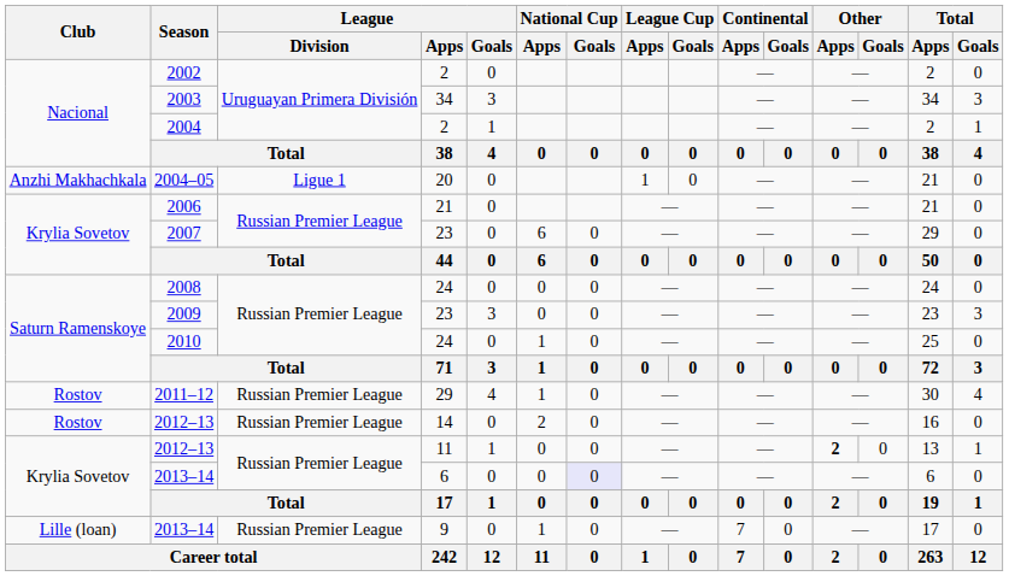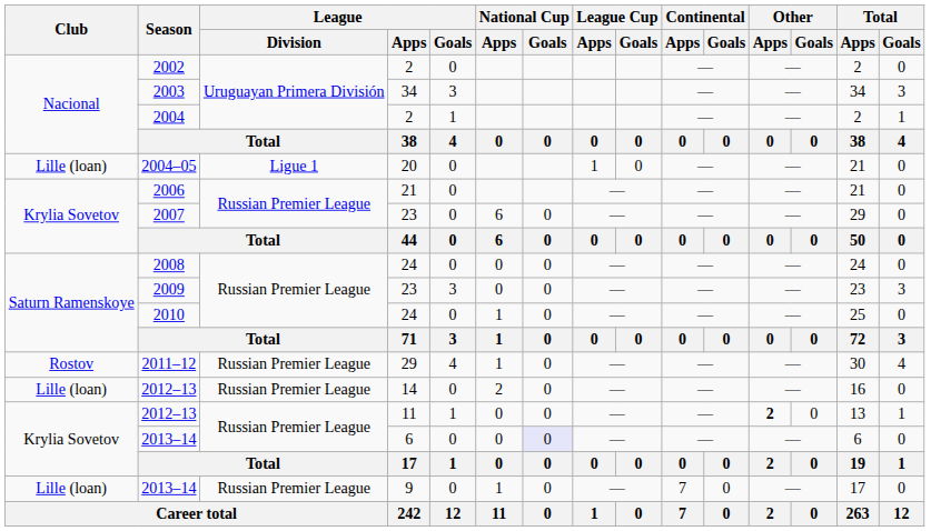 <table class="wikitable" style="text-align: center">
 <tr>
 <th rowspan="2">Club</th>
 <th rowspan="2">Season</th>
 <th colspan="3">League</th>
 <th colspan="2">National Cup</th>
 <th colspan="2">League Cup</th>
 <th colspan="2">Continental</th>
 <th colspan="2">Other</th>
 <th colspan="3">Total</th>
 </tr>
 <tr>
 <th>Division</th>
 <th>Apps</th>
 <th>Goals</th>
 <th>Apps</th>
 <th>Goals</th>
 <th>Apps</th>
 <th>Goals</th>
 <th>Apps</th>
 <th>Goals</th>
 <th>Apps</th>
 <th>Goals</th>
 <th>Apps</th>
 <th>Goals</th>
 </tr>
 <tr>
 <td rowspan="4"><a href='#'>Nacional</a></td>
 <td><a href='#'>2002</a></td>
 <td rowspan="3"><a href='#'>Uruguayan Primera División</a></td>
 <td>2</td>
 <td>0</td>
 <td></td>
 <td></td>
 <td></td>
 <td></td>
 <td colspan="2">—</td>
 <td colspan="2">—</td>
 <td>2</td>
 <td>0</td>
 </tr>
 <tr>
 <td><a href='#'>2003</a></td>
 <td>34</td>
 <td>3</td>
 <td></td>
 <td></td>
 <td></td>
 <td></td>
 <td colspan="2">—</td>
 <td colspan="2">—</td>
 <td>34</td>
 <td>3</td>
 </tr>
 <tr>
 <td><a href='#'>2004</a></td>
 <td>2</td>
 <td>1</td>
 <td></td>
 <td></td>
 <td></td>
 <td></td>
 <td colspan="2">—</td>
 <td colspan="2">—</td>
 <td>2</td>
 <td>1</td>
 </tr>
 <tr>
 <th colspan="2">Total</th>
 <th>38</th>
 <th>4</th>
 <th>0</th>
 <th>0</th>
 <th>0</th>
 <th>0</th>
 <th>0</th>
 <th>0</th>
 <th>0</th>
 <th>0</th>
 <th>38</th>
 <th>4</th>
 </tr>
 <tr>
-<td><a href='#'>Anzhi Makhachkala</a></td>
+<td><a href='#'>Lille</a> (loan)</td>
 <td><a href='#'>2004–05</a></td>
 <td><a href='#'>Ligue 1</a></td>
 <td>20</td>
 <td>0</td>
 <td></td>
 <td></td>
 <td>1</td>
 <td>0</td>
 <td colspan="2">—</td>
 <td colspan="2">—</td>
 <td>21</td>
 <td>0</td>
 </tr>
 <tr>
 <td rowspan="3"><a href='#'>Krylia Sovetov</a></td>
 <td><a href='#'>2006</a></td>
 <td rowspan="2"><a href='#'>Russian Premier League</a></td>
 <td>21</td>
 <td>0</td>
 <td></td>
 <td></td>
 <td colspan="2">—</td>
 <td colspan="2">—</td>
 <td colspan="2">—</td>
 <td>21</td>
 <td>0</td>
 </tr>
 <tr>
 <td><a href='#'>2007</a></td>
 <td>23</td>
 <td>0</td>
 <td>6</td>
 <td>0</td>
 <td colspan="2">—</td>
 <td colspan="2">—</td>
 <td colspan="2">—</td>
 <td>29</td>
 <td>0</td>
 </tr>
 <tr>
 <th colspan="2">Total</th>
 <th>44</th>
 <th>0</th>
 <th>6</th>
 <th>0</th>
 <th>0</th>
 <th>0</th>
 <th>0</th>
 <th>0</th>
 <th>0</th>
 <th>0</th>
 <th>50</th>
 <th>0</th>
 </tr>
 <tr>
 <td rowspan="4"><a href='#'>Saturn Ramenskoye</a></td>
 <td><a href='#'>2008</a></td>
 <td rowspan="3">Russian Premier League</td>
 <td>24</td>
 <td>0</td>
 <td>0</td>
 <td>0</td>
 <td colspan="2">—</td>
 <td colspan="2">—</td>
 <td colspan="2">—</td>
 <td>24</td>
 <td>0</td>
 </tr>
 <tr>
 <td><a href='#'>2009</a></td>
 <td>23</td>
 <td>3</td>
 <td>0</td>
 <td>0</td>
 <td colspan="2">—</td>
 <td colspan="2">—</td>
 <td colspan="2">—</td>
 <td>23</td>
 <td>3</td>
 </tr>
 <tr>
 <td><a href='#'>2010</a></td>
 <td>24</td>
 <td>0</td>
 <td>1</td>
 <td>0</td>
 <td colspan="2">—</td>
 <td colspan="2">—</td>
 <td colspan="2">—</td>
 <td>25</td>
 <td>0</td>
 </tr>
 <tr>
 <th colspan="2">Total</th>
 <th>71</th>
 <th>3</th>
 <th>1</th>
 <th>0</th>
 <th>0</th>
 <th>0</th>
 <th>0</th>
 <th>0</th>
 <th>0</th>
 <th>0</th>
 <th>72</th>
 <th>3</th>
 </tr>
 <tr>
 <td><a href='#'>Rostov</a></td>
 <td><a href='#'>2011–12</a></td>
 <td>Russian Premier League</td>
 <td>29</td>
 <td>4</td>
 <td>1</td>
 <td>0</td>
 <td colspan="2">—</td>
 <td colspan="2">—</td>
 <td colspan="2">—</td>
 <td>30</td>
 <td>4</td>
 </tr>
 <tr>
-<td><a href='#'>Rostov</a></td>
+<td><a href='#'>Lille</a> (loan)</td>
 <td><a href='#'>2012–13</a></td>
 <td>Russian Premier League</td>
 <td>14</td>
 <td>0</td>
 <td>2</td>
 <td>0</td>
 <td colspan="2">—</td>
 <td colspan="2">—</td>
 <td colspan="2">—</td>
 <td>16</td>
 <td>0</td>
 </tr>
 <tr>
 <td rowspan="3">Krylia Sovetov</td>
 <td><a href='#'>2012–13</a></td>
 <td rowspan="2">Russian Premier League</td>
 <td>11</td>
 <td>1</td>
 <td>0</td>
 <td>0</td>
 <td colspan="2">—</td>
 <td colspan="2">—</td>
 <td><strong>2</strong></td>
 <td>0</td>
 <td>13</td>
 <td>1</td>
 </tr>
 <tr>
 <td><a href='#'>2013–14</a></td>
 <td>6</td>
 <td>0</td>
 <td>0</td>
 <td style="background: lavender;">0</td>
 <td colspan="2">—</td>
 <td colspan="2">—</td>
 <td colspan="2">—</td>
 <td>6</td>
 <td>0</td>
 </tr>
 <tr>
 <th colspan="2">Total</th>
 <th>17</th>
 <th>1</th>
 <th>0</th>
 <th>0</th>
 <th>0</th>
 <th>0</th>
 <th>0</th>
 <th>0</th>
 <th>2</th>
 <th>0</th>
 <th>19</th>
 <th>1</th>
 </tr>
 <tr>
 <td><a href='#'>Lille</a> (loan)</td>
 <td><a href='#'>2013–14</a></td>
 <td>Russian Premier League</td>
 <td>9</td>
 <td>0</td>
 <td>1</td>
 <td>0</td>
 <td colspan="2">—</td>
 <td>7</td>
 <td>0</td>
 <td colspan="2">—</td>
 <td>17</td>
 <td>0</td>
 </tr>
 <tr>
 <th colspan="3">Career total</th>
 <th>242</th>
 <th>12</th>
 <th>11</th>
 <th>0</th>
 <th>1</th>
 <th>0</th>
 <th>7</th>
 <th>0</th>
 <th>2</th>
 <th>0</th>
 <th>263</th>
 <th>12</th>
 </tr>
 </table>
